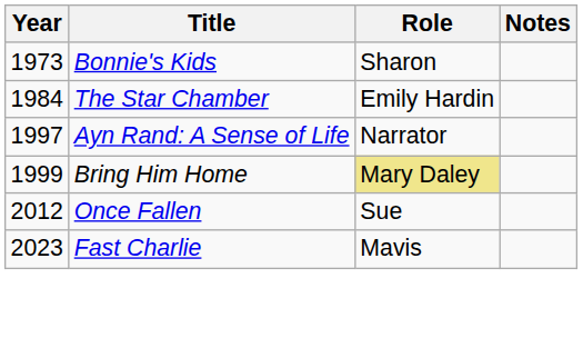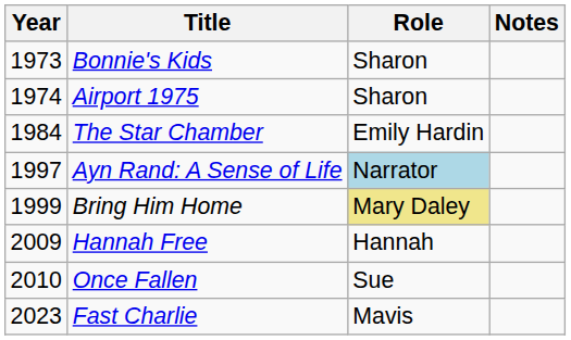 <table class="wikitable sortable">
 <tr>
 <th>Year</th>
 <th>Title</th>
 <th>Role</th>
 <th>Notes</th>
 </tr>
 <tr>
 <td>1973</td>
 <td><em><a href='#'>Bonnie's Kids</a></em></td>
 <td>Sharon</td>
 <td></td>
 </tr>
 <tr>
+<td>1974</td>
+<td><em><a href='#'>Airport 1975</a></em></td>
+<td>Sharon</td>
+<td></td>
+</tr>
+<tr>
 <td>1984</td>
 <td><em><a href='#'>The Star Chamber</a></em></td>
 <td>Emily Hardin</td>
 <td></td>
 </tr>
 <tr>
 <td>1997</td>
 <td><em><a href='#'>Ayn Rand: A Sense of Life</a></em></td>
-<td>Narrator</td>
+<td style="background: lightblue;">Narrator</td>
 <td></td>
 </tr>
 <tr>
 <td>1999</td>
 <td><em>Bring Him Home</em></td>
 <td style="background: khaki;">Mary Daley</td>
 <td></td>
 </tr>
 <tr>
-<td>2012</td>
+<td>2009</td>
+<td><em><a href='#'>Hannah Free</a></em></td>
+<td>Hannah</td>
+<td></td>
+</tr>
+<tr>
+<td>2010</td>
 <td><em><a href='#'>Once Fallen</a></em></td>
 <td>Sue</td>
 <td></td>
 </tr>
 <tr>
 <td>2023</td>
 <td><em><a href='#'>Fast Charlie</a></em></td>
 <td>Mavis</td>
 <td></td>
 </tr>
 </table>
